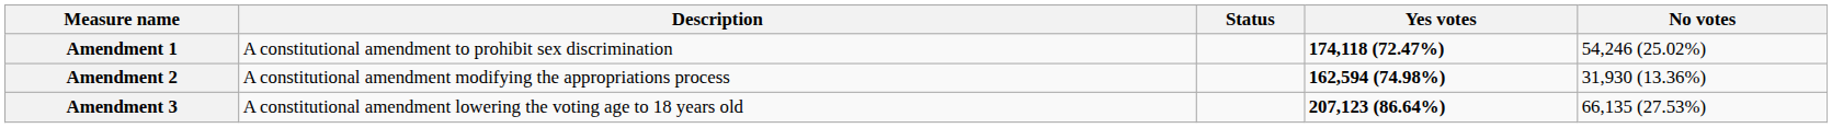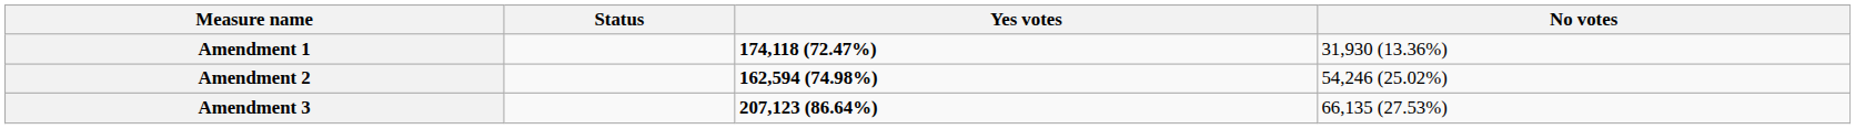 <table class="wikitable sortable plainrowheaders" style="width:100%">
 <tr>
 <th scope="col">Measure name</th>
-<th class="unsortable" scope="col">Description</th>
 <th scope="col">Status</th>
 <th scope="col">Yes votes</th>
 <th scope="col">No votes</th>
 </tr>
 <tr>
 <th scope="row">Amendment 1</th>
-<td>A constitutional amendment to prohibit sex discrimination</td>
 <td></td>
 <td><strong>174,118 (72.47%)</strong></td>
+<td>31,930 (13.36%)</td>
+</tr>
+<tr>
+<th scope="row">Amendment 2</th>
+<td></td>
+<td><strong>162,594 (74.98%)</strong></td>
 <td>54,246 (25.02%)</td>
 </tr>
 <tr>
-<th scope="row">Amendment 2</th>
-<td>A constitutional amendment modifying the appropriations process</td>
-<td></td>
-<td><strong>162,594 (74.98%)</strong></td>
-<td>31,930 (13.36%)</td>
-</tr>
-<tr>
 <th scope="row">Amendment 3</th>
-<td>A constitutional amendment lowering the voting age to 18 years old</td>
 <td></td>
 <td><strong>207,123 (86.64%)</strong></td>
 <td>66,135 (27.53%)</td>
 </tr>
 </table>
